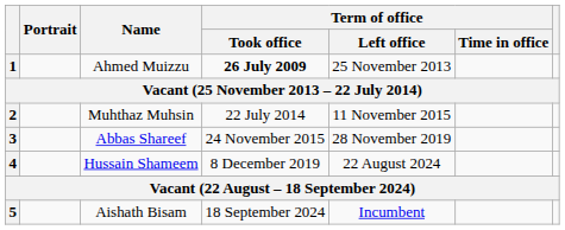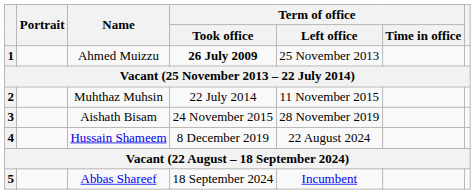 <table class="wikitable" style="text-align:center;">
 <tr>
 <th rowspan=2></th>
 <th rowspan=2>Portrait</th>
 <th rowspan=2>Name</th>
 <th colspan=3>Term of office</th>
 <th rowspan=2></th>
 </tr>
 <tr>
 <th>Took office</th>
 <th>Left office</th>
 <th>Time in office</th>
 </tr>
 <tr>
 <th>1</th>
 <td></td>
 <td>Ahmed Muizzu</td>
 <td><strong>26 July 2009</strong></td>
 <td>25 November 2013</td>
 <td></td>
 <td></td>
 </tr>
 <tr>
 <th colspan=7>Vacant (25 November 2013 – 22 July 2014)</th>
 </tr>
 <tr>
 <th>2</th>
 <td></td>
 <td>Muhthaz Muhsin</td>
 <td>22 July 2014</td>
 <td>11 November 2015</td>
 <td></td>
 <td></td>
 </tr>
 <tr>
 <th>3</th>
 <td></td>
-<td><a href='#'>Abbas Shareef</a></td>
+<td>Aishath Bisam</td>
 <td>24 November 2015</td>
 <td>28 November 2019</td>
 <td></td>
 <td></td>
 </tr>
 <tr>
 <th>4</th>
 <td></td>
 <td><a href='#'>Hussain Shameem</a></td>
 <td>8 December 2019</td>
 <td>22 August 2024</td>
 <td></td>
 <td></td>
 </tr>
 <tr>
 <th colspan=7>Vacant (22 August – 18 September 2024)</th>
 </tr>
 <tr>
 <th>5</th>
 <td></td>
-<td>Aishath Bisam</td>
+<td><a href='#'>Abbas Shareef</a></td>
 <td>18 September 2024</td>
 <td><a href='#'>Incumbent</a></td>
 <td></td>
 <td></td>
 </tr>
 </table>
